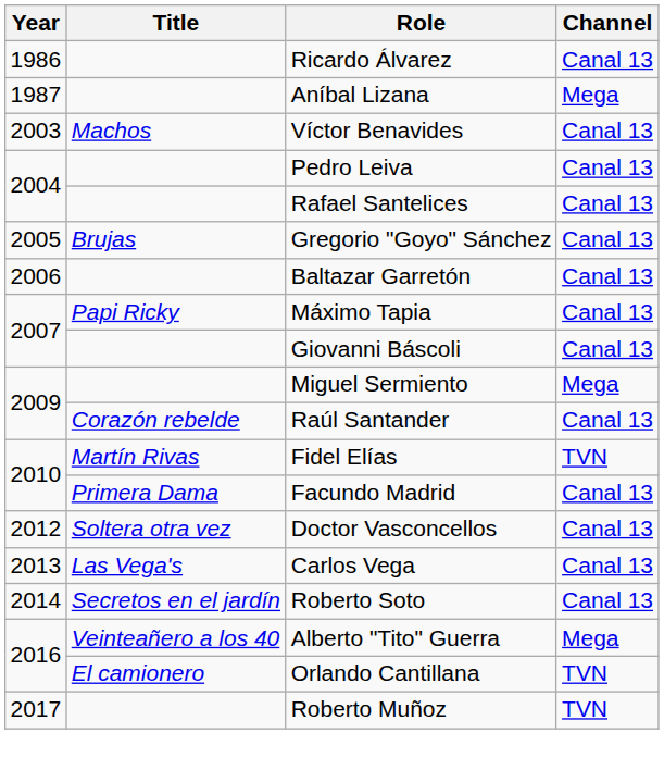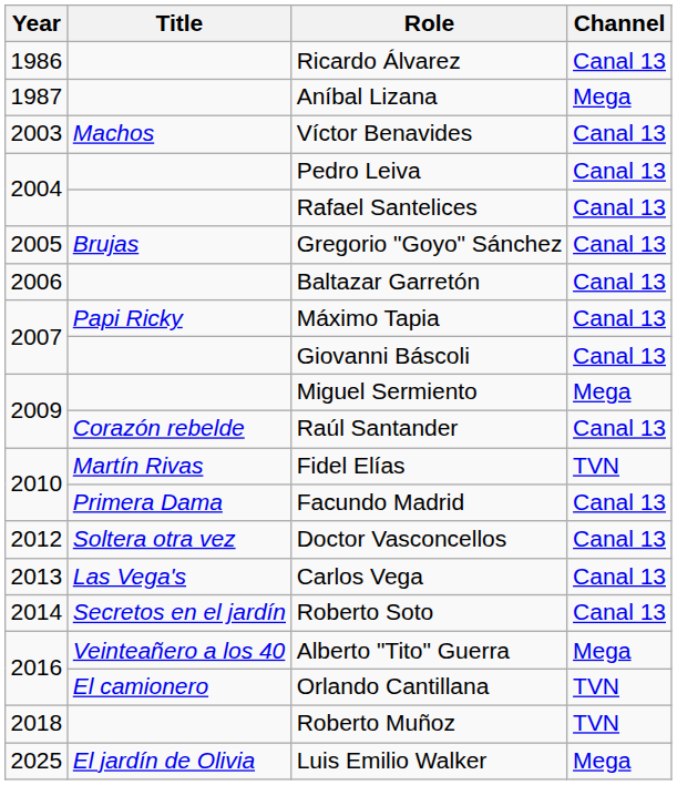 <table class="wikitable">
 <tr>
 <th>Year</th>
 <th>Title</th>
 <th>Role</th>
 <th>Channel</th>
 </tr>
 <tr>
 <td>1986</td>
 <td><em></em></td>
 <td>Ricardo Álvarez</td>
 <td><a href='#'>Canal 13</a></td>
 </tr>
 <tr>
 <td>1987</td>
 <td><em></em></td>
 <td>Aníbal Lizana</td>
 <td><a href='#'>Mega</a></td>
 </tr>
 <tr>
 <td>2003</td>
 <td><em><a href='#'>Machos</a></em></td>
 <td>Víctor Benavides</td>
 <td><a href='#'>Canal 13</a></td>
 </tr>
 <tr>
 <td rowspan="2">2004</td>
 <td><em></em></td>
 <td>Pedro Leiva</td>
 <td><a href='#'>Canal 13</a></td>
 </tr>
 <tr>
 <td><em></em></td>
 <td>Rafael Santelices</td>
 <td><a href='#'>Canal 13</a></td>
 </tr>
 <tr>
 <td>2005</td>
 <td><em><a href='#'>Brujas</a></em></td>
 <td>Gregorio "Goyo" Sánchez</td>
 <td><a href='#'>Canal 13</a></td>
 </tr>
 <tr>
 <td>2006</td>
 <td><em></em></td>
 <td>Baltazar Garretón</td>
 <td><a href='#'>Canal 13</a></td>
 </tr>
 <tr>
 <td rowspan="2">2007</td>
 <td><em><a href='#'>Papi Ricky</a></em></td>
 <td>Máximo Tapia</td>
 <td><a href='#'>Canal 13</a></td>
 </tr>
 <tr>
 <td><em></em></td>
 <td>Giovanni Báscoli</td>
 <td><a href='#'>Canal 13</a></td>
 </tr>
 <tr>
 <td rowspan="2">2009</td>
 <td><em></em></td>
 <td>Miguel Sermiento</td>
 <td><a href='#'>Mega</a></td>
 </tr>
 <tr>
 <td><em><a href='#'>Corazón rebelde</a></em></td>
 <td>Raúl Santander</td>
 <td><a href='#'>Canal 13</a></td>
 </tr>
 <tr>
 <td rowspan="2">2010</td>
 <td><em><a href='#'>Martín Rivas</a></em></td>
 <td>Fidel Elías</td>
 <td><a href='#'>TVN</a></td>
 </tr>
 <tr>
 <td><em><a href='#'>Primera Dama</a></em></td>
 <td>Facundo Madrid</td>
 <td><a href='#'>Canal 13</a></td>
 </tr>
 <tr>
 <td>2012</td>
 <td><em><a href='#'>Soltera otra vez</a></em></td>
 <td>Doctor Vasconcellos</td>
 <td><a href='#'>Canal 13</a></td>
 </tr>
 <tr>
 <td>2013</td>
 <td><em><a href='#'>Las Vega's</a></em></td>
 <td>Carlos Vega</td>
 <td><a href='#'>Canal 13</a></td>
 </tr>
 <tr>
 <td>2014</td>
 <td><em><a href='#'>Secretos en el jardín</a></em></td>
 <td>Roberto Soto</td>
 <td><a href='#'>Canal 13</a></td>
 </tr>
 <tr>
 <td rowspan="2">2016</td>
 <td><em><a href='#'>Veinteañero a los 40</a></em></td>
 <td>Alberto "Tito"  Guerra</td>
 <td><a href='#'>Mega</a></td>
 </tr>
 <tr>
 <td><em><a href='#'>El camionero</a></em></td>
 <td>Orlando Cantillana</td>
 <td><a href='#'>TVN</a></td>
 </tr>
 <tr>
-<td>2017</td>
+<td>2018</td>
 <td><em></em></td>
 <td>Roberto Muñoz</td>
 <td><a href='#'>TVN</a></td>
 </tr>
+<tr>
+<td>2025</td>
+<td><em><a href='#'>El jardín de Olivia</a></em></td>
+<td>Luis Emilio Walker</td>
+<td><a href='#'>Mega</a></td>
+</tr>
 </table>
